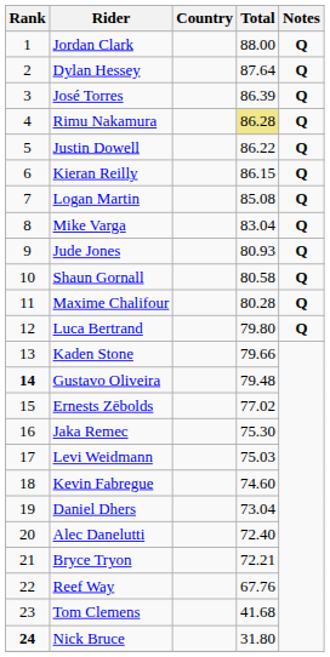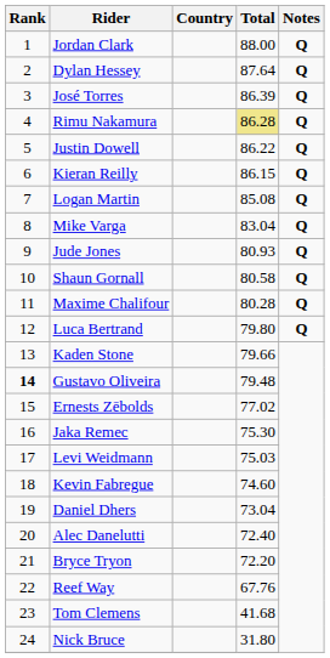 <table class="wikitable sortable" style="font-size:95%; text-align:center;">
 <tr>
 <th>Rank</th>
 <th>Rider</th>
 <th>Country</th>
 <th>Total</th>
 <th>Notes</th>
 </tr>
 <tr>
 <td>1</td>
 <td align=left><a href='#'>Jordan Clark</a></td>
 <td align=left></td>
 <td>88.00</td>
 <td><strong>Q</strong></td>
 </tr>
 <tr>
 <td>2</td>
 <td align=left><a href='#'>Dylan Hessey</a></td>
 <td align=left></td>
 <td>87.64</td>
 <td><strong>Q</strong></td>
 </tr>
 <tr>
 <td>3</td>
 <td align=left><a href='#'>José Torres</a></td>
 <td align=left></td>
 <td>86.39</td>
 <td><strong>Q</strong></td>
 </tr>
 <tr>
 <td>4</td>
 <td align=left><a href='#'>Rimu Nakamura</a></td>
 <td align=left></td>
 <td style="background: khaki;">86.28</td>
 <td><strong>Q</strong></td>
 </tr>
 <tr>
 <td>5</td>
 <td align=left><a href='#'>Justin Dowell</a></td>
 <td align=left></td>
 <td>86.22</td>
 <td><strong>Q</strong></td>
 </tr>
 <tr>
 <td>6</td>
 <td align=left><a href='#'>Kieran Reilly</a></td>
 <td align=left></td>
 <td>86.15</td>
 <td><strong>Q</strong></td>
 </tr>
 <tr>
 <td>7</td>
 <td align=left><a href='#'>Logan Martin</a></td>
 <td align=left></td>
 <td>85.08</td>
 <td><strong>Q</strong></td>
 </tr>
 <tr>
 <td>8</td>
 <td align=left><a href='#'>Mike Varga</a></td>
 <td align=left></td>
 <td>83.04</td>
 <td><strong>Q</strong></td>
 </tr>
 <tr>
 <td>9</td>
 <td align=left><a href='#'>Jude Jones</a></td>
 <td align=left></td>
 <td>80.93</td>
 <td><strong>Q</strong></td>
 </tr>
 <tr>
 <td>10</td>
 <td align=left><a href='#'>Shaun Gornall</a></td>
 <td align=left></td>
 <td>80.58</td>
 <td><strong>Q</strong></td>
 </tr>
 <tr>
 <td>11</td>
 <td align=left><a href='#'>Maxime Chalifour</a></td>
 <td align=left></td>
 <td>80.28</td>
 <td><strong>Q</strong></td>
 </tr>
 <tr>
 <td>12</td>
 <td align=left><a href='#'>Luca Bertrand</a></td>
 <td align=left></td>
 <td>79.80</td>
 <td><strong>Q</strong></td>
 </tr>
 <tr>
 <td>13</td>
 <td align=left><a href='#'>Kaden Stone</a></td>
 <td align=left></td>
 <td>79.66</td>
 </tr>
 <tr>
 <td><strong>14</strong></td>
 <td align=left><a href='#'>Gustavo Oliveira</a></td>
 <td align=left></td>
 <td>79.48</td>
 </tr>
 <tr>
 <td>15</td>
 <td align=left><a href='#'>Ernests Zēbolds</a></td>
 <td align=left></td>
 <td>77.02</td>
 </tr>
 <tr>
 <td>16</td>
 <td align=left><a href='#'>Jaka Remec</a></td>
 <td align=left></td>
 <td>75.30</td>
 </tr>
 <tr>
 <td>17</td>
 <td align=left><a href='#'>Levi Weidmann</a></td>
 <td align=left></td>
 <td>75.03</td>
 </tr>
 <tr>
 <td>18</td>
 <td align=left><a href='#'>Kevin Fabregue</a></td>
 <td align=left></td>
 <td>74.60</td>
 </tr>
 <tr>
 <td>19</td>
 <td align=left><a href='#'>Daniel Dhers</a></td>
 <td align=left></td>
 <td>73.04</td>
 </tr>
 <tr>
 <td>20</td>
 <td align=left><a href='#'>Alec Danelutti</a></td>
 <td align=left></td>
 <td>72.40</td>
 </tr>
 <tr>
 <td>21</td>
 <td align=left><a href='#'>Bryce Tryon</a></td>
 <td align=left></td>
-<td>72.21</td>
+<td>72.20</td>
 </tr>
 <tr>
 <td>22</td>
 <td align=left><a href='#'>Reef Way</a></td>
 <td align=left></td>
 <td>67.76</td>
 </tr>
 <tr>
 <td>23</td>
 <td align=left><a href='#'>Tom Clemens</a></td>
 <td align=left></td>
 <td>41.68</td>
 </tr>
 <tr>
-<td><strong>24</strong></td>
+<td>24</td>
 <td align=left><a href='#'>Nick Bruce</a></td>
 <td align=left></td>
 <td>31.80</td>
 </tr>
 <tr>
 </tr>
 </table>
